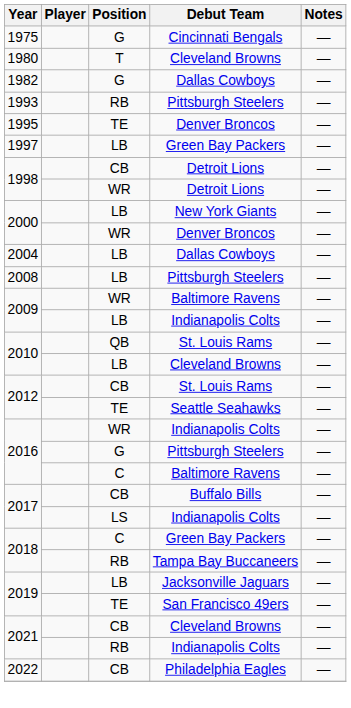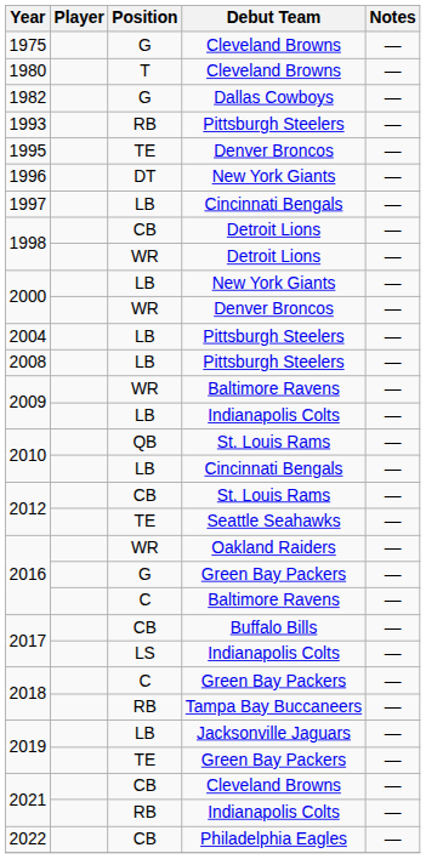 <table class="wikitable sortable" style="text-align: center;">
 <tr>
 <th>Year</th>
 <th>Player</th>
 <th>Position</th>
 <th>Debut Team</th>
 <th>Notes</th>
 </tr>
 <tr>
 <td align="center">1975</td>
 <td align="center"></td>
 <td align="center">G</td>
-<td align="center"><a href='#'>Cincinnati Bengals</a></td>
+<td align="center"><a href='#'>Cleveland Browns</a></td>
 <td align="center">—</td>
 </tr>
 <tr>
 <td align="center">1980</td>
 <td align="center"></td>
 <td align="center">T</td>
 <td align="center"><a href='#'>Cleveland Browns</a></td>
 <td align="center">—</td>
 </tr>
 <tr>
 <td align="center">1982</td>
 <td align="center"></td>
 <td align="center">G</td>
 <td align="center"><a href='#'>Dallas Cowboys</a></td>
 <td align="center">—</td>
 </tr>
 <tr>
 <td align="center">1993</td>
 <td align="center"></td>
 <td align="center">RB</td>
 <td align="center"><a href='#'>Pittsburgh Steelers</a></td>
 <td align="center">—</td>
 </tr>
 <tr>
 <td align="center">1995</td>
 <td align="center"></td>
 <td align="center">TE</td>
 <td align="center"><a href='#'>Denver Broncos</a></td>
 <td align="center">—</td>
 </tr>
 <tr>
+<td align="center">1996</td>
+<td align="center"></td>
+<td align="center">DT</td>
+<td align="center"><a href='#'>New York Giants</a></td>
+<td align="center">—</td>
+</tr>
+<tr>
 <td align="center">1997</td>
 <td align="center"></td>
 <td align="center">LB</td>
-<td align="center"><a href='#'>Green Bay Packers</a></td>
+<td align="center"><a href='#'>Cincinnati Bengals</a></td>
 <td align="center">—</td>
 </tr>
 <tr>
 <td rowspan="2">1998</td>
 <td align="center"></td>
 <td align="center">CB</td>
 <td align="center"><a href='#'>Detroit Lions</a></td>
 <td align="center">—</td>
 </tr>
 <tr>
 <td align="center"></td>
 <td align="center">WR</td>
 <td align="center"><a href='#'>Detroit Lions</a></td>
 <td align="center">—</td>
 </tr>
 <tr>
 <td rowspan="2">2000</td>
 <td align="center"></td>
 <td align="center">LB</td>
 <td align="center"><a href='#'>New York Giants</a></td>
 <td align="center">—</td>
 </tr>
 <tr>
 <td align="center"></td>
 <td align="center">WR</td>
 <td align="center"><a href='#'>Denver Broncos</a></td>
 <td align="center">—</td>
 </tr>
 <tr>
 <td align="center">2004</td>
 <td align="center"></td>
 <td align="center">LB</td>
-<td align="center"><a href='#'>Dallas Cowboys</a></td>
+<td align="center"><a href='#'>Pittsburgh Steelers</a></td>
 <td align="center">—</td>
 </tr>
 <tr>
 <td align="center">2008</td>
 <td align="center"></td>
 <td align="center">LB</td>
 <td align="center"><a href='#'>Pittsburgh Steelers</a></td>
 <td align="center">—</td>
 </tr>
 <tr>
 <td rowspan="2">2009</td>
 <td align="center"></td>
 <td align="center">WR</td>
 <td align="center"><a href='#'>Baltimore Ravens</a></td>
 <td align="center">—</td>
 </tr>
 <tr>
 <td align="center"></td>
 <td align="center">LB</td>
 <td align="center"><a href='#'>Indianapolis Colts</a></td>
 <td align="center">—</td>
 </tr>
 <tr>
 <td rowspan="2">2010</td>
 <td align="center"></td>
 <td align="center">QB</td>
 <td align="center"><a href='#'>St. Louis Rams</a></td>
 <td align="center">—</td>
 </tr>
 <tr>
 <td align="center"></td>
 <td align="center">LB</td>
-<td align="center"><a href='#'>Cleveland Browns</a></td>
+<td align="center"><a href='#'>Cincinnati Bengals</a></td>
 <td align="center">—</td>
 </tr>
 <tr>
 <td rowspan="2">2012</td>
 <td align="center"></td>
 <td align="center">CB</td>
 <td align="center"><a href='#'>St. Louis Rams</a></td>
 <td align="center">—</td>
 </tr>
 <tr>
 <td align="center"></td>
 <td align="center">TE</td>
 <td align="center"><a href='#'>Seattle Seahawks</a></td>
 <td align="center">—</td>
 </tr>
 <tr>
 <td rowspan="3">2016</td>
 <td align="center"></td>
 <td align="center">WR</td>
-<td align="center"><a href='#'>Indianapolis Colts</a></td>
+<td align="center"><a href='#'>Oakland Raiders</a></td>
 <td align="center">—</td>
 </tr>
 <tr>
 <td align="center"></td>
 <td align="center">G</td>
-<td align="center"><a href='#'>Pittsburgh Steelers</a></td>
+<td align="center"><a href='#'>Green Bay Packers</a></td>
 <td align="center">—</td>
 </tr>
 <tr>
 <td align="center"></td>
 <td align="center">C</td>
 <td align="center"><a href='#'>Baltimore Ravens</a></td>
 <td align="center">—</td>
 </tr>
 <tr>
 <td rowspan="2">2017</td>
 <td align="center"></td>
 <td align="center">CB</td>
 <td align="center"><a href='#'>Buffalo Bills</a></td>
 <td align="center">—</td>
 </tr>
 <tr>
 <td align="center"></td>
 <td align="center">LS</td>
 <td align="center"><a href='#'>Indianapolis Colts</a></td>
 <td align="center">—</td>
 </tr>
 <tr>
 <td rowspan="2">2018</td>
 <td align="center"></td>
 <td align="center">C</td>
 <td align="center"><a href='#'>Green Bay Packers</a></td>
 <td align="center">—</td>
 </tr>
 <tr>
 <td align="center"></td>
 <td align="center">RB</td>
 <td align="center"><a href='#'>Tampa Bay Buccaneers</a></td>
 <td align="center">—</td>
 </tr>
 <tr>
 <td rowspan="2">2019</td>
 <td align="center"></td>
 <td align="center">LB</td>
 <td align="center"><a href='#'>Jacksonville Jaguars</a></td>
 <td align="center">—</td>
 </tr>
 <tr>
 <td align="center"></td>
 <td align="center">TE</td>
-<td align="center"><a href='#'>San Francisco 49ers</a></td>
+<td align="center"><a href='#'>Green Bay Packers</a></td>
 <td align="center">—</td>
 </tr>
 <tr>
 <td rowspan="2">2021</td>
 <td align="center"></td>
 <td align="center">CB</td>
 <td align="center"><a href='#'>Cleveland Browns</a></td>
 <td align="center">—</td>
 </tr>
 <tr>
 <td align="center"></td>
 <td align="center">RB</td>
 <td align="center"><a href='#'>Indianapolis Colts</a></td>
 <td align="center">—</td>
 </tr>
 <tr>
 <td align="center">2022</td>
 <td align="center"></td>
 <td align="center">CB</td>
 <td align="center"><a href='#'>Philadelphia Eagles</a></td>
 <td align="center">—</td>
 </tr>
 <tr>
 </tr>
 </table>
